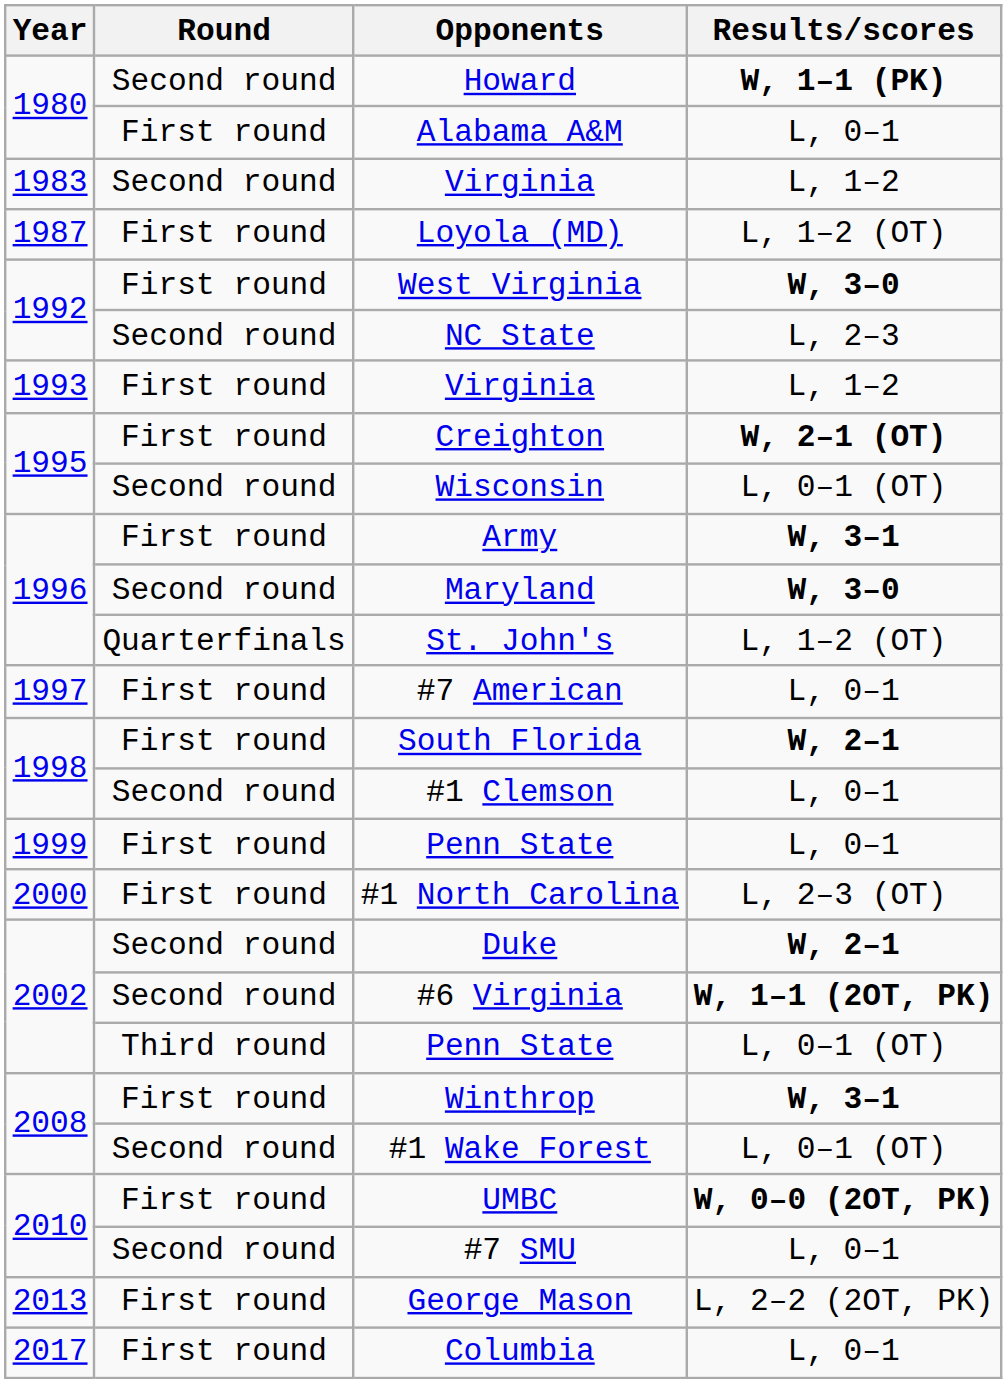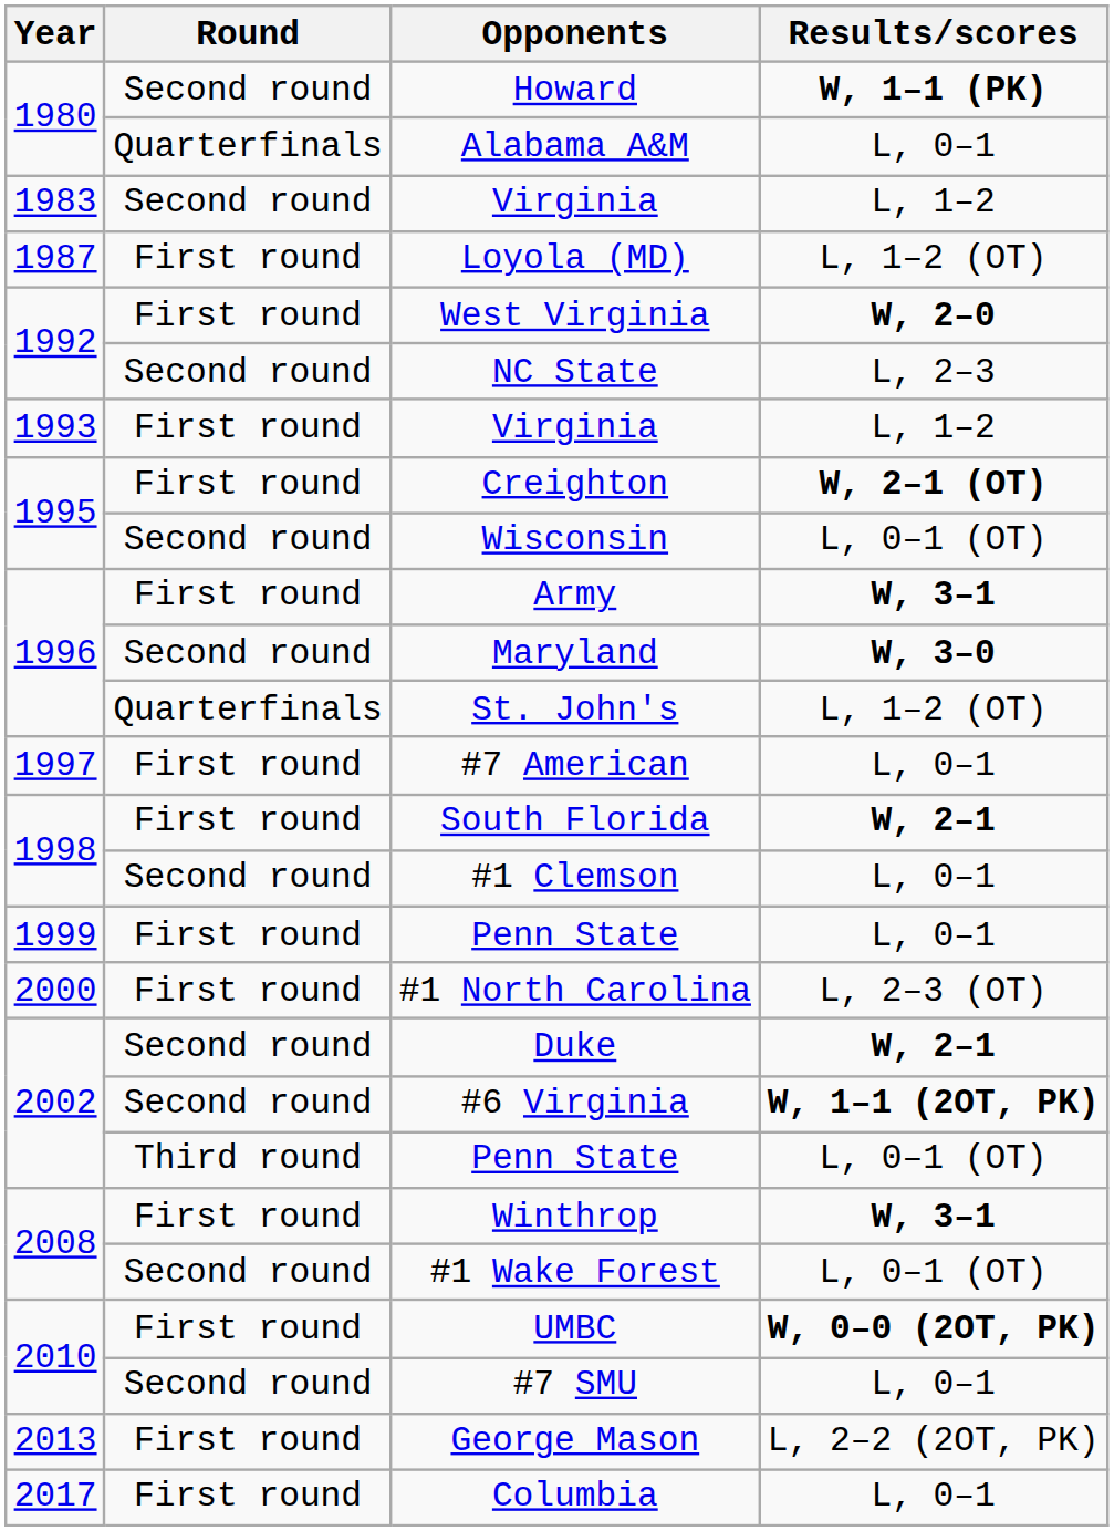 <table class="wikitable">
 <tr>
 <th>Year</th>
 <th>Round</th>
 <th>Opponents</th>
 <th>Results/scores</th>
 </tr>
 <tr style="text-align:center;">
 <td rowspan=2><a href='#'>1980</a></td>
 <td>Second round</td>
 <td><a href='#'>Howard</a></td>
 <td><strong>W, 1–1 (PK)</strong></td>
 </tr>
 <tr style="text-align:center;">
-<td>First round</td>
+<td>Quarterfinals</td>
 <td><a href='#'>Alabama A&M</a></td>
 <td>L, 0–1</td>
 </tr>
 <tr style="text-align:center;">
 <td><a href='#'>1983</a></td>
 <td>Second round</td>
 <td><a href='#'>Virginia</a></td>
 <td>L, 1–2</td>
 </tr>
 <tr style="text-align:center;">
 <td><a href='#'>1987</a></td>
 <td>First round</td>
 <td><a href='#'>Loyola (MD)</a></td>
 <td>L, 1–2 (OT)</td>
 </tr>
 <tr style="text-align:center;">
 <td rowspan=2><a href='#'>1992</a></td>
 <td>First round</td>
 <td><a href='#'>West Virginia</a></td>
-<td><strong>W, 3–0</strong></td>
+<td><strong>W, 2–0</strong></td>
 </tr>
 <tr style="text-align:center;">
 <td>Second round</td>
 <td><a href='#'>NC State</a></td>
 <td>L, 2–3</td>
 </tr>
 <tr style="text-align:center;">
 <td><a href='#'>1993</a></td>
 <td>First round</td>
 <td><a href='#'>Virginia</a></td>
 <td>L, 1–2</td>
 </tr>
 <tr style="text-align:center;">
 <td rowspan=2><a href='#'>1995</a></td>
 <td>First round</td>
 <td><a href='#'>Creighton</a></td>
 <td><strong>W, 2–1 (OT)</strong></td>
 </tr>
 <tr style="text-align:center;">
 <td>Second round</td>
 <td><a href='#'>Wisconsin</a></td>
 <td>L, 0–1 (OT)</td>
 </tr>
 <tr style="text-align:center;">
 <td rowspan=3><a href='#'>1996</a></td>
 <td>First round</td>
 <td><a href='#'>Army</a></td>
 <td><strong>W, 3–1</strong></td>
 </tr>
 <tr style="text-align:center;">
 <td>Second round</td>
 <td><a href='#'>Maryland</a></td>
 <td><strong>W, 3–0</strong></td>
 </tr>
 <tr style="text-align:center;">
 <td>Quarterfinals</td>
 <td><a href='#'>St. John's</a></td>
 <td>L, 1–2 (OT)</td>
 </tr>
 <tr style="text-align:center;">
 <td><a href='#'>1997</a></td>
 <td>First round</td>
 <td>#7 <a href='#'>American</a></td>
 <td>L, 0–1</td>
 </tr>
 <tr style="text-align:center;">
 <td rowspan=2><a href='#'>1998</a></td>
 <td>First round</td>
 <td><a href='#'>South Florida</a></td>
 <td><strong>W, 2–1</strong></td>
 </tr>
 <tr style="text-align:center;">
 <td>Second round</td>
 <td>#1 <a href='#'>Clemson</a></td>
 <td>L, 0–1</td>
 </tr>
 <tr style="text-align:center;">
 <td><a href='#'>1999</a></td>
 <td>First round</td>
 <td><a href='#'>Penn State</a></td>
 <td>L, 0–1</td>
 </tr>
 <tr style="text-align:center;">
 <td><a href='#'>2000</a></td>
 <td>First round</td>
 <td>#1 <a href='#'>North Carolina</a></td>
 <td>L, 2–3 (OT)</td>
 </tr>
 <tr style="text-align:center;">
 <td rowspan=3><a href='#'>2002</a></td>
 <td>Second round</td>
 <td><a href='#'>Duke</a></td>
 <td><strong>W, 2–1</strong></td>
 </tr>
 <tr style="text-align:center;">
 <td>Second round</td>
 <td>#6 <a href='#'>Virginia</a></td>
 <td><strong>W, 1–1 (2OT, PK)</strong></td>
 </tr>
 <tr style="text-align:center;">
 <td>Third round</td>
 <td><a href='#'>Penn State</a></td>
 <td>L, 0–1 (OT)</td>
 </tr>
 <tr style="text-align:center;">
 <td rowspan=2><a href='#'>2008</a></td>
 <td>First round</td>
 <td><a href='#'>Winthrop</a></td>
 <td><strong>W, 3–1</strong></td>
 </tr>
 <tr style="text-align:center;">
 <td>Second round</td>
 <td>#1 <a href='#'>Wake Forest</a></td>
 <td>L, 0–1 (OT)</td>
 </tr>
 <tr style="text-align:center;">
 <td rowspan=2><a href='#'>2010</a></td>
 <td>First round</td>
 <td><a href='#'>UMBC</a></td>
 <td><strong>W, 0–0 (2OT, PK)</strong></td>
 </tr>
 <tr style="text-align:center;">
 <td>Second round</td>
 <td>#7 <a href='#'>SMU</a></td>
 <td>L, 0–1</td>
 </tr>
 <tr style="text-align:center;">
 <td><a href='#'>2013</a></td>
 <td>First round</td>
 <td><a href='#'>George Mason</a></td>
 <td>L, 2–2 (2OT, PK)</td>
 </tr>
 <tr style="text-align:center;">
 <td><a href='#'>2017</a></td>
 <td>First round</td>
 <td><a href='#'>Columbia</a></td>
 <td>L, 0–1</td>
 </tr>
 </table>
